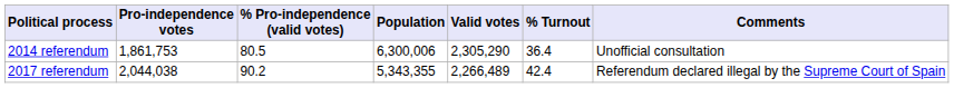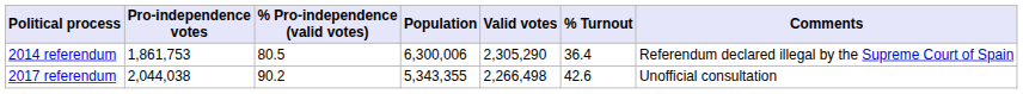 <table border="0" style="background:#ffffff" align="top" class="wikitable" style="text-align:center">
 <tr>
 <th style="background:Lavender; color:Black">Political process</th>
 <th style="background:Lavender; color:Black">Pro-independence<br>votes</th>
 <th style="background:Lavender; color:Black">% Pro-independence<br>(valid votes)</th>
 <th style="background:Lavender; color:Black">Population</th>
 <th style="background:Lavender; color:Black">Valid votes</th>
 <th style="background:Lavender; color:Black">% Turnout</th>
 <th style="background:Lavender; color:Black">Comments</th>
 </tr>
 <tr>
 <td><a href='#'>2014 referendum</a></td>
 <td>1,861,753</td>
 <td>80.5</td>
 <td>6,300,006</td>
 <td>2,305,290</td>
 <td>36.4</td>
-<td>Unofficial consultation</td>
+<td>Referendum declared illegal by the <a href='#'>Supreme Court of Spain</a></td>
 </tr>
 <tr>
 <td><a href='#'>2017 referendum</a></td>
 <td>2,044,038</td>
 <td>90.2</td>
 <td>5,343,355</td>
-<td>2,266,489</td>
-<td>42.4</td>
-<td>Referendum declared illegal by the <a href='#'>Supreme Court of Spain</a></td>
+<td>2,266,498</td>
+<td>42.6</td>
+<td>Unofficial consultation</td>
 </tr>
 </table>
